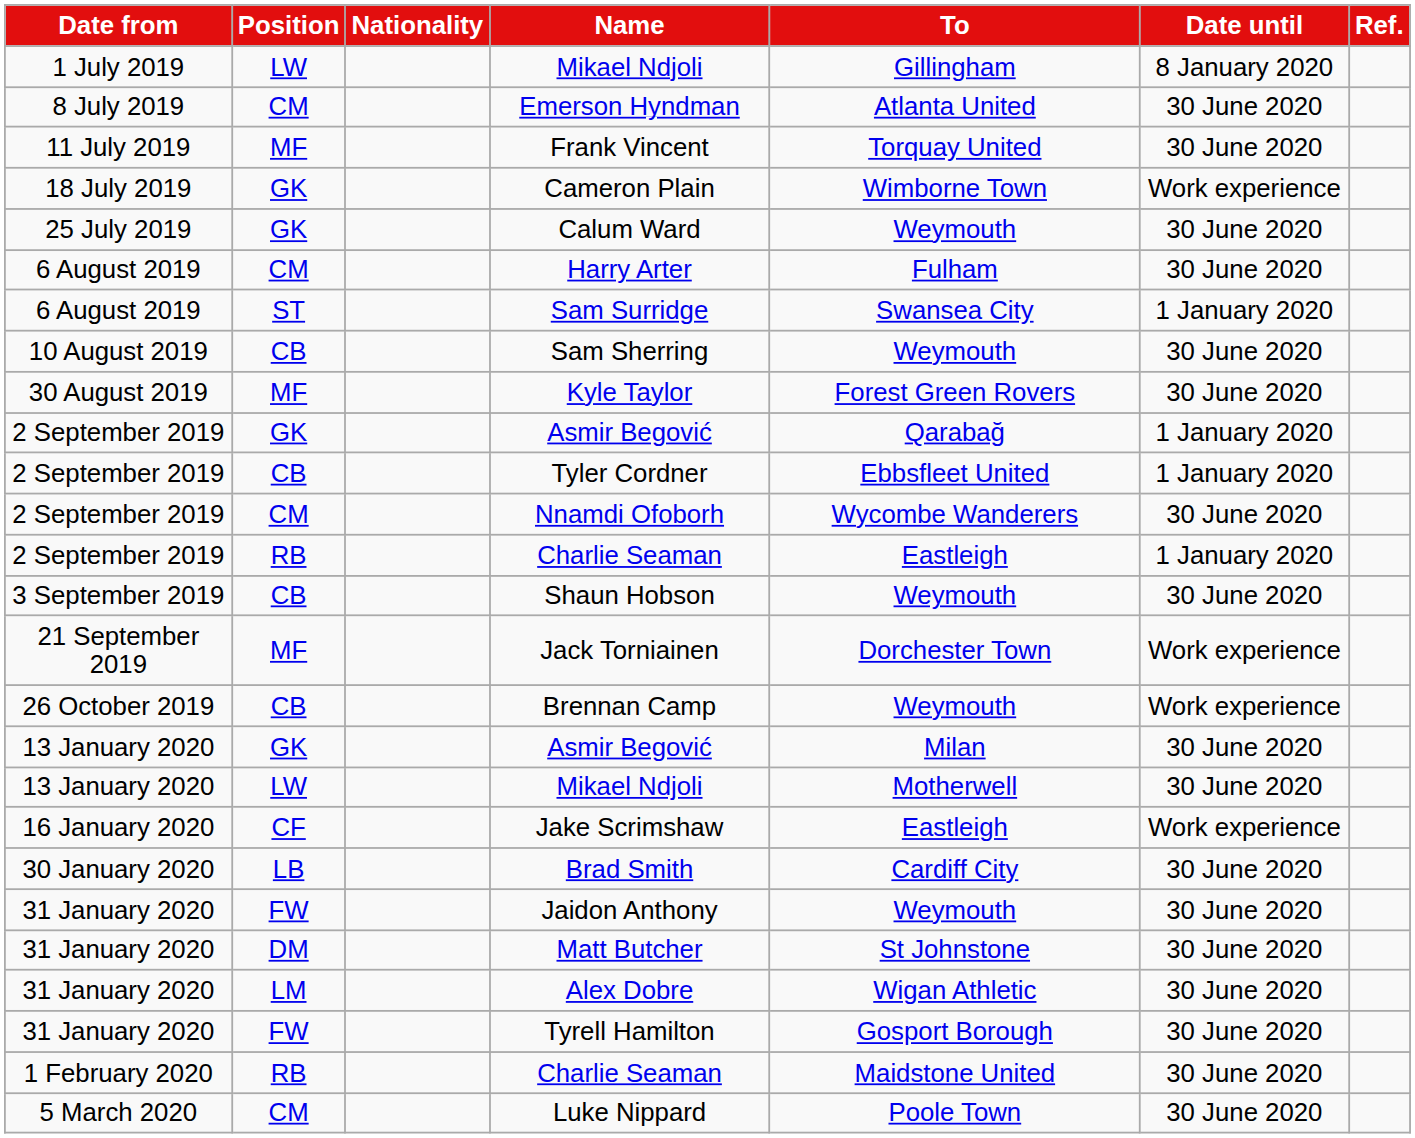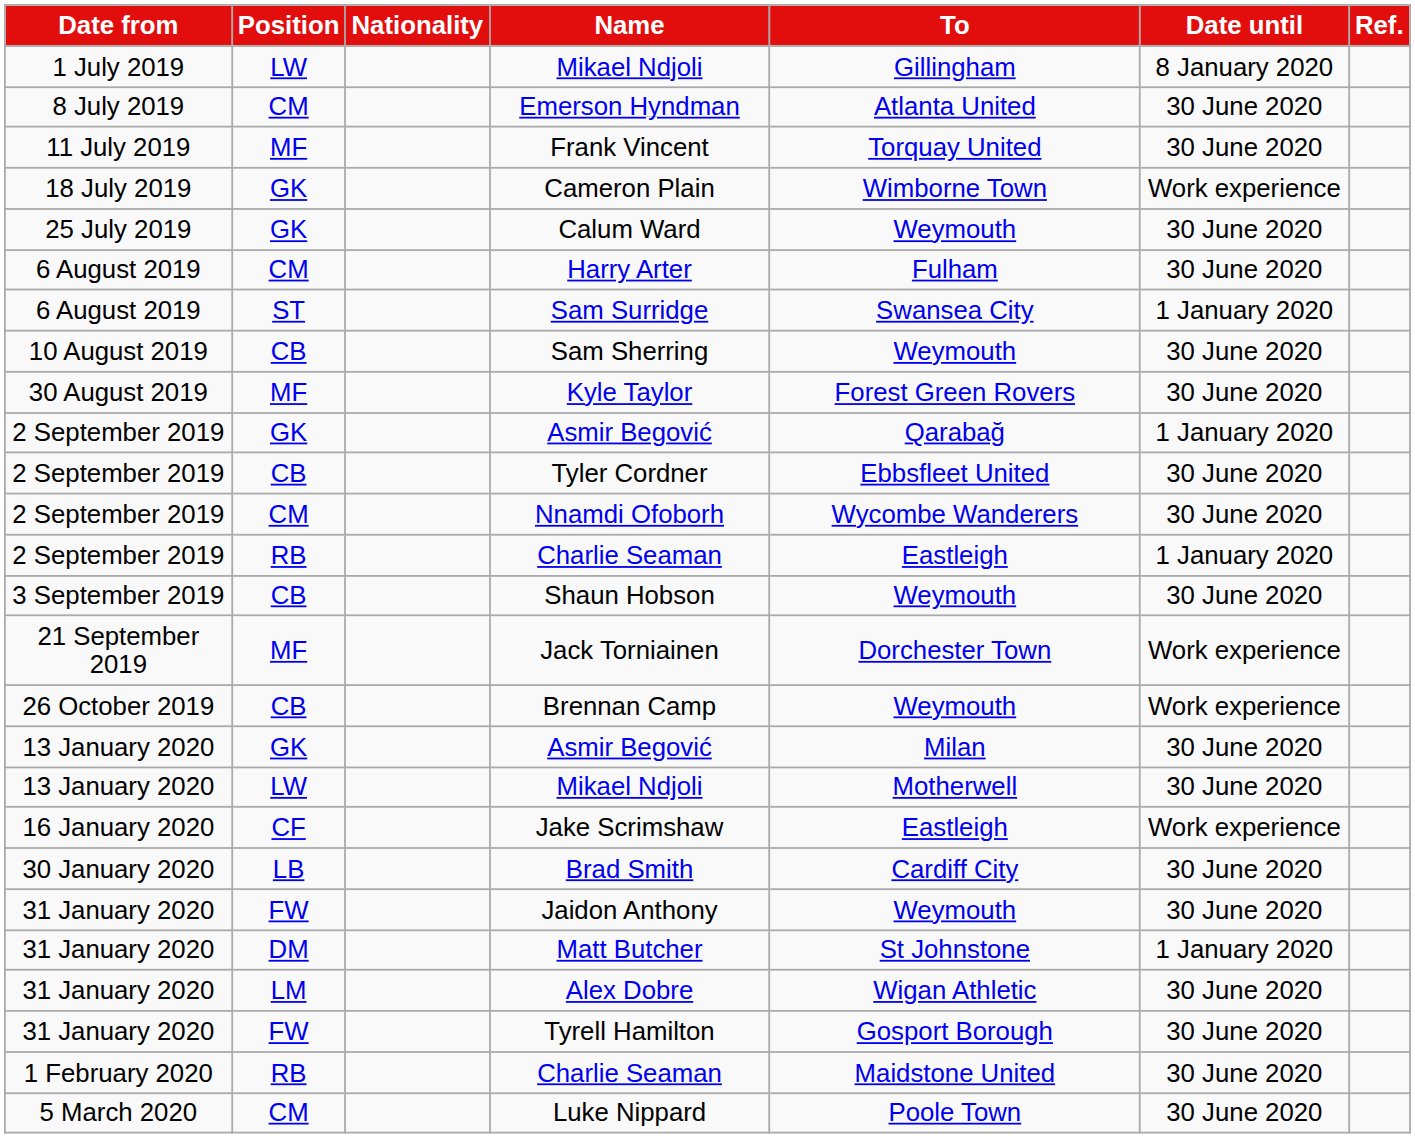 <table class="wikitable"  style="text-align:center; font-size:90%; ">
 <tr>
 <th style="background:#e20e0e; color:#ffffff; width:120px;">Date from</th>
 <th style="background:#e20e0e; color:#ffffff; width:50px;">Position</th>
 <th style="background:#e20e0e; color:#ffffff; width:50px;">Nationality</th>
 <th style="background:#e20e0e; color:#ffffff; width:150px;">Name</th>
 <th style="background:#e20e0e; color:#ffffff; width:200px;">To</th>
 <th style="background:#e20e0e; color:#ffffff; width:110px;">Date until</th>
 <th style="background:#e20e0e; color:#ffffff; width:25px;">Ref.</th>
 </tr>
 <tr>
 <td>1 July 2019</td>
 <td><a href='#'>LW</a></td>
 <td></td>
 <td><a href='#'>Mikael Ndjoli</a></td>
 <td> <a href='#'>Gillingham</a></td>
 <td>8 January 2020</td>
 <td></td>
 </tr>
 <tr>
 <td>8 July 2019</td>
 <td><a href='#'>CM</a></td>
 <td></td>
 <td><a href='#'>Emerson Hyndman</a></td>
 <td> <a href='#'>Atlanta United</a></td>
 <td>30 June 2020</td>
 <td></td>
 </tr>
 <tr>
 <td>11 July 2019</td>
 <td><a href='#'>MF</a></td>
 <td></td>
 <td>Frank Vincent</td>
 <td> <a href='#'>Torquay United</a></td>
 <td>30 June 2020</td>
 <td></td>
 </tr>
 <tr>
 <td>18 July 2019</td>
 <td><a href='#'>GK</a></td>
 <td></td>
 <td>Cameron Plain</td>
 <td> <a href='#'>Wimborne Town</a></td>
 <td>Work experience</td>
 <td></td>
 </tr>
 <tr>
 <td>25 July 2019</td>
 <td><a href='#'>GK</a></td>
 <td></td>
 <td>Calum Ward</td>
 <td> <a href='#'>Weymouth</a></td>
 <td>30 June 2020</td>
 <td></td>
 </tr>
 <tr>
 <td>6 August 2019</td>
 <td><a href='#'>CM</a></td>
 <td></td>
 <td><a href='#'>Harry Arter</a></td>
 <td> <a href='#'>Fulham</a></td>
 <td>30 June 2020</td>
 <td></td>
 </tr>
 <tr>
 <td>6 August 2019</td>
 <td><a href='#'>ST</a></td>
 <td></td>
 <td><a href='#'>Sam Surridge</a></td>
 <td> <a href='#'>Swansea City</a></td>
 <td>1 January 2020</td>
 <td></td>
 </tr>
 <tr>
 <td>10 August 2019</td>
 <td><a href='#'>CB</a></td>
 <td></td>
 <td>Sam Sherring</td>
 <td> <a href='#'>Weymouth</a></td>
 <td>30 June 2020</td>
 <td></td>
 </tr>
 <tr>
 <td>30 August 2019</td>
 <td><a href='#'>MF</a></td>
 <td></td>
 <td><a href='#'>Kyle Taylor</a></td>
 <td> <a href='#'>Forest Green Rovers</a></td>
 <td>30 June 2020</td>
 <td></td>
 </tr>
 <tr>
 <td>2 September 2019</td>
 <td><a href='#'>GK</a></td>
 <td></td>
 <td><a href='#'>Asmir Begović</a></td>
 <td> <a href='#'>Qarabağ</a></td>
 <td>1 January 2020</td>
 <td></td>
 </tr>
 <tr>
 <td>2 September 2019</td>
 <td><a href='#'>CB</a></td>
 <td></td>
 <td>Tyler Cordner</td>
 <td> <a href='#'>Ebbsfleet United</a></td>
-<td>1 January 2020</td>
+<td>30 June 2020</td>
 <td></td>
 </tr>
 <tr>
 <td>2 September 2019</td>
 <td><a href='#'>CM</a></td>
 <td></td>
 <td><a href='#'>Nnamdi Ofoborh</a></td>
 <td> <a href='#'>Wycombe Wanderers</a></td>
 <td>30 June 2020</td>
 <td></td>
 </tr>
 <tr>
 <td>2 September 2019</td>
 <td><a href='#'>RB</a></td>
 <td></td>
 <td><a href='#'>Charlie Seaman</a></td>
 <td> <a href='#'>Eastleigh</a></td>
 <td>1 January 2020</td>
 <td></td>
 </tr>
 <tr>
 <td>3 September 2019</td>
 <td><a href='#'>CB</a></td>
 <td></td>
 <td>Shaun Hobson</td>
 <td> <a href='#'>Weymouth</a></td>
 <td>30 June 2020</td>
 <td></td>
 </tr>
 <tr>
 <td>21 September 2019</td>
 <td><a href='#'>MF</a></td>
 <td></td>
 <td>Jack Torniainen</td>
 <td> <a href='#'>Dorchester Town</a></td>
 <td>Work experience</td>
 <td></td>
 </tr>
 <tr>
 <td>26 October 2019</td>
 <td><a href='#'>CB</a></td>
 <td></td>
 <td>Brennan Camp</td>
 <td> <a href='#'>Weymouth</a></td>
 <td>Work experience</td>
 <td></td>
 </tr>
 <tr>
 <td>13 January 2020</td>
 <td><a href='#'>GK</a></td>
 <td></td>
 <td><a href='#'>Asmir Begović</a></td>
 <td> <a href='#'>Milan</a></td>
 <td>30 June 2020</td>
 <td></td>
 </tr>
 <tr>
 <td>13 January 2020</td>
 <td><a href='#'>LW</a></td>
 <td></td>
 <td><a href='#'>Mikael Ndjoli</a></td>
 <td> <a href='#'>Motherwell</a></td>
 <td>30 June 2020</td>
 <td></td>
 </tr>
 <tr>
 <td>16 January 2020</td>
 <td><a href='#'>CF</a></td>
 <td></td>
 <td>Jake Scrimshaw</td>
 <td> <a href='#'>Eastleigh</a></td>
 <td>Work experience</td>
 <td></td>
 </tr>
 <tr>
 <td>30 January 2020</td>
 <td><a href='#'>LB</a></td>
 <td></td>
 <td><a href='#'>Brad Smith</a></td>
 <td> <a href='#'>Cardiff City</a></td>
 <td>30 June 2020</td>
 <td></td>
 </tr>
 <tr>
 <td>31 January 2020</td>
 <td><a href='#'>FW</a></td>
 <td></td>
 <td>Jaidon Anthony</td>
 <td> <a href='#'>Weymouth</a></td>
 <td>30 June 2020</td>
 <td></td>
 </tr>
 <tr>
 <td>31 January 2020</td>
 <td><a href='#'>DM</a></td>
 <td></td>
 <td><a href='#'>Matt Butcher</a></td>
 <td> <a href='#'>St Johnstone</a></td>
-<td>30 June 2020</td>
+<td>1 January 2020</td>
 <td></td>
 </tr>
 <tr>
 <td>31 January 2020</td>
 <td><a href='#'>LM</a></td>
 <td></td>
 <td><a href='#'>Alex Dobre</a></td>
 <td> <a href='#'>Wigan Athletic</a></td>
 <td>30 June 2020</td>
 <td></td>
 </tr>
 <tr>
 <td>31 January 2020</td>
 <td><a href='#'>FW</a></td>
 <td></td>
 <td>Tyrell Hamilton</td>
 <td> <a href='#'>Gosport Borough</a></td>
 <td>30 June 2020</td>
 <td></td>
 </tr>
 <tr>
 <td>1 February 2020</td>
 <td><a href='#'>RB</a></td>
 <td></td>
 <td><a href='#'>Charlie Seaman</a></td>
 <td> <a href='#'>Maidstone United</a></td>
 <td>30 June 2020</td>
 <td></td>
 </tr>
 <tr>
 <td>5 March 2020</td>
 <td><a href='#'>CM</a></td>
 <td></td>
 <td>Luke Nippard</td>
 <td> <a href='#'>Poole Town</a></td>
 <td>30 June 2020</td>
 <td></td>
 </tr>
 </table>
